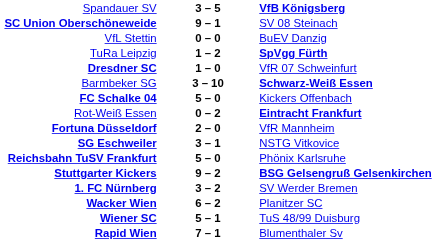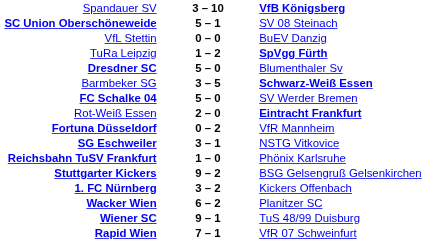 <table width=100% cellspacing=1>
 <tr>
 <th width=25%></th>
 <th width=10%></th>
 <th width=25%></th>
 <th></th>
 </tr>
 <tr style=font-size:90%>
 <td align=right><a href='#'>Spandauer SV</a></td>
-<td align=center><strong>3 – 5</strong></td>
+<td align=center><strong>3 – 10</strong></td>
 <td><strong><a href='#'>VfB Königsberg</a></strong></td>
 </tr>
 <tr style=font-size:90%>
 <td align=right><strong><a href='#'>SC Union Oberschöneweide</a></strong></td>
-<td align=center><strong>9 – 1</strong></td>
+<td align=center><strong>5 – 1</strong></td>
 <td><a href='#'>SV 08 Steinach</a></td>
 </tr>
 <tr style=font-size:90%>
 <td align=right><a href='#'>VfL Stettin</a></td>
 <td align=center><strong>0 – 0</strong></td>
 <td><a href='#'>BuEV Danzig</a></td>
 </tr>
 <tr style=font-size:90%>
 <td align=right><a href='#'>TuRa Leipzig</a></td>
 <td align=center><strong>1 – 2</strong></td>
 <td><strong><a href='#'>SpVgg Fürth</a></strong></td>
 </tr>
 <tr style=font-size:90%>
 <td align=right><strong><a href='#'>Dresdner SC</a></strong></td>
-<td align=center><strong>1 – 0</strong></td>
-<td><a href='#'>VfR 07 Schweinfurt</a></td>
+<td align=center><strong>5 – 0</strong></td>
+<td><a href='#'>Blumenthaler Sv</a></td>
 </tr>
 <tr style=font-size:90%>
 <td align=right><a href='#'>Barmbeker SG</a></td>
-<td align=center><strong>3 – 10</strong></td>
+<td align=center><strong>3 – 5</strong></td>
 <td><strong><a href='#'>Schwarz-Weiß Essen</a></strong></td>
 </tr>
 <tr style=font-size:90%>
 <td align=right><strong><a href='#'>FC Schalke 04</a></strong></td>
 <td align=center><strong>5 – 0</strong></td>
-<td><a href='#'>Kickers Offenbach</a></td>
+<td><a href='#'>SV Werder Bremen</a></td>
 </tr>
 <tr style=font-size:90%>
 <td align=right><a href='#'>Rot-Weiß Essen</a></td>
-<td align=center><strong>0 – 2</strong></td>
+<td align=center><strong>2 – 0</strong></td>
 <td><strong><a href='#'>Eintracht Frankfurt</a></strong></td>
 </tr>
 <tr style=font-size:90%>
 <td align=right><strong><a href='#'>Fortuna Düsseldorf</a></strong></td>
-<td align=center><strong>2 – 0</strong></td>
+<td align=center><strong>0 – 2</strong></td>
 <td><a href='#'>VfR Mannheim</a></td>
 </tr>
 <tr style=font-size:90%>
 <td align=right><strong><a href='#'>SG Eschweiler</a></strong></td>
 <td align=center><strong>3 – 1</strong></td>
 <td><a href='#'>NSTG Vitkovice</a></td>
 </tr>
 <tr style=font-size:90%>
 <td align=right><strong><a href='#'>Reichsbahn TuSV Frankfurt</a></strong></td>
-<td align=center><strong>5 – 0</strong></td>
+<td align=center><strong>1 – 0</strong></td>
 <td><a href='#'>Phönix Karlsruhe</a></td>
 </tr>
 <tr style=font-size:90%>
 <td align=right><strong><a href='#'>Stuttgarter Kickers</a></strong></td>
 <td align=center><strong>9 – 2</strong></td>
-<td><strong><a href='#'>BSG Gelsengruß Gelsenkirchen</a></strong></td>
+<td><a href='#'>BSG Gelsengruß Gelsenkirchen</a></td>
 </tr>
 <tr style=font-size:90%>
 <td align=right><strong><a href='#'>1. FC Nürnberg</a></strong></td>
 <td align=center><strong>3 – 2</strong></td>
-<td><a href='#'>SV Werder Bremen</a></td>
+<td><a href='#'>Kickers Offenbach</a></td>
 </tr>
 <tr style=font-size:90%>
 <td align=right><strong><a href='#'>Wacker Wien</a></strong></td>
 <td align=center><strong>6 – 2</strong></td>
 <td><a href='#'>Planitzer SC</a></td>
 </tr>
 <tr style=font-size:90%>
 <td align=right><strong><a href='#'>Wiener SC</a></strong></td>
-<td align=center><strong>5 – 1</strong></td>
+<td align=center><strong>9 – 1</strong></td>
 <td><a href='#'>TuS 48/99 Duisburg</a></td>
 </tr>
 <tr style=font-size:90%>
 <td align=right><strong><a href='#'>Rapid Wien</a></strong></td>
 <td align=center><strong>7 – 1</strong></td>
-<td><a href='#'>Blumenthaler Sv</a></td>
+<td><a href='#'>VfR 07 Schweinfurt</a></td>
 </tr>
 </table>
